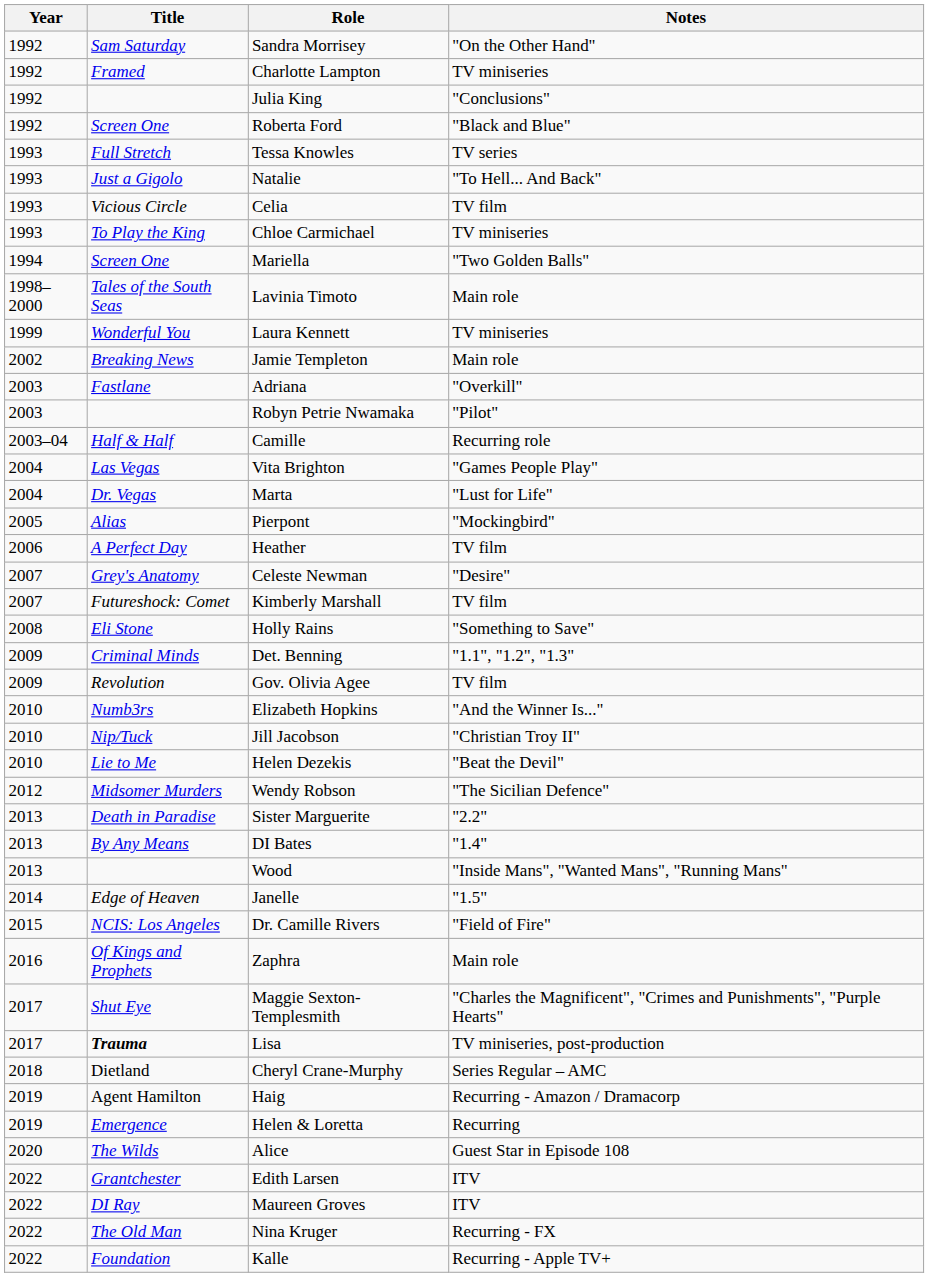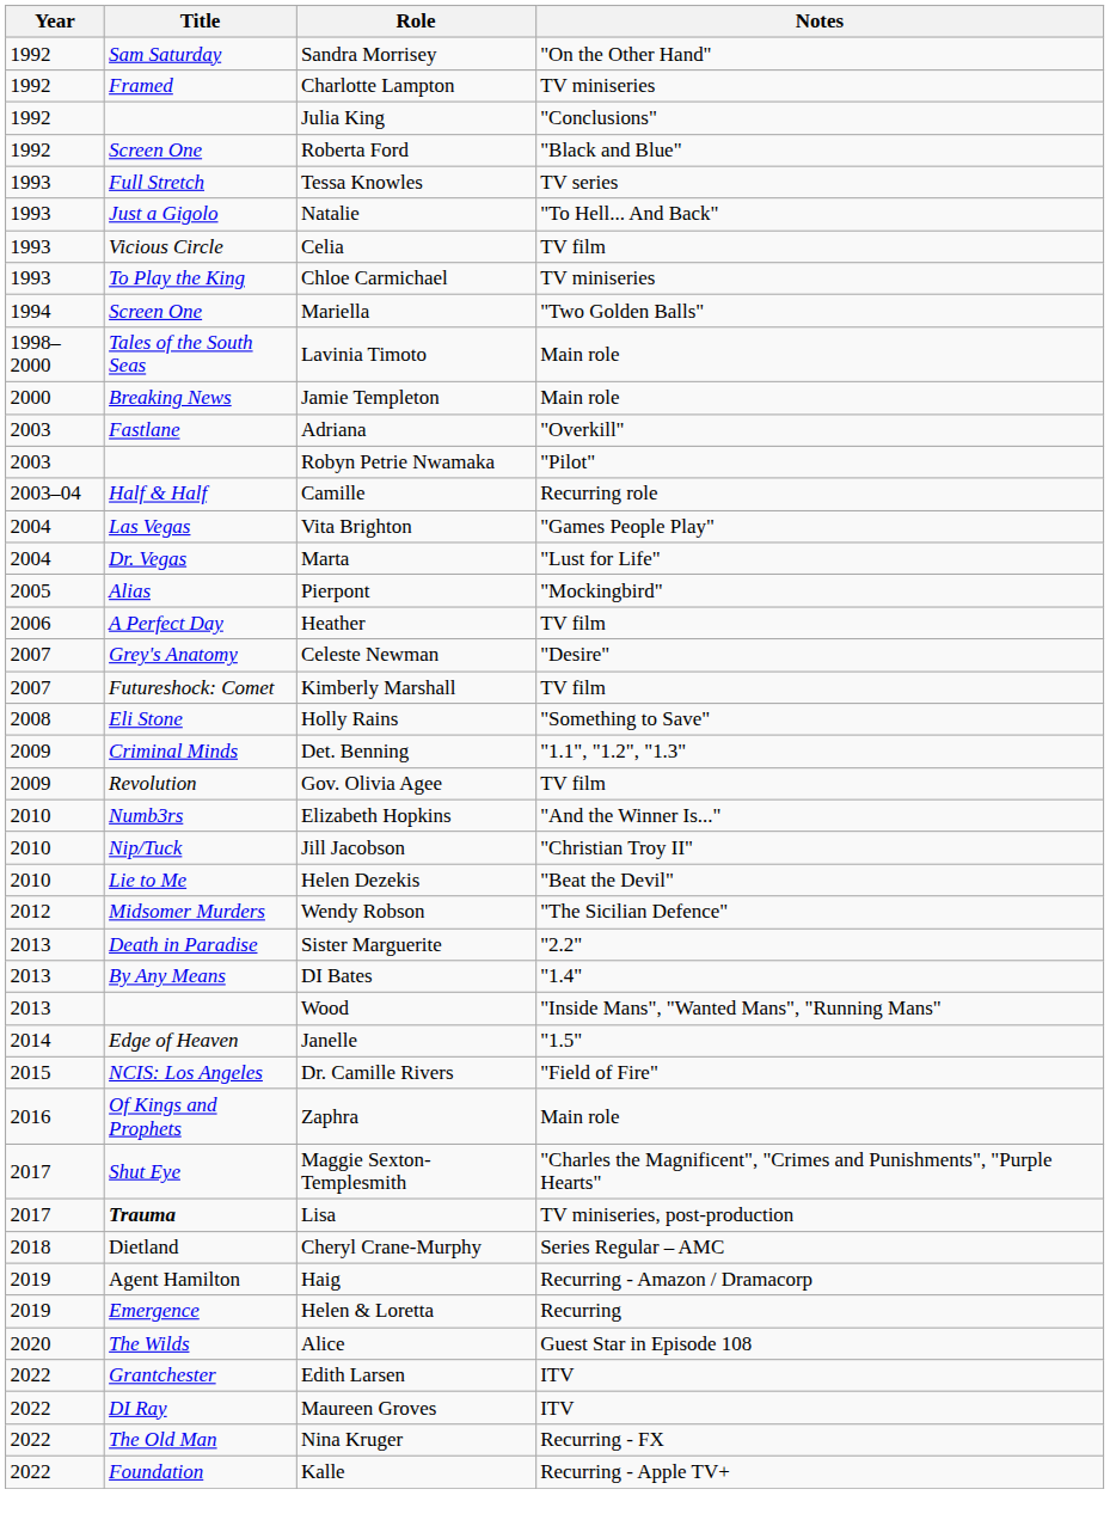 <table class="wikitable sortable">
 <tr>
 <th>Year</th>
 <th>Title</th>
 <th>Role</th>
 <th class="unsortable">Notes</th>
 </tr>
 <tr>
 <td>1992</td>
 <td><em><a href='#'>Sam Saturday</a></em></td>
 <td>Sandra Morrisey</td>
 <td>"On the Other Hand"</td>
 </tr>
 <tr>
 <td>1992</td>
 <td><em><a href='#'>Framed</a></em></td>
 <td>Charlotte Lampton</td>
 <td>TV miniseries</td>
 </tr>
 <tr>
 <td>1992</td>
 <td><em></em></td>
 <td>Julia King</td>
 <td>"Conclusions"</td>
 </tr>
 <tr>
 <td>1992</td>
 <td><em><a href='#'>Screen One</a></em></td>
 <td>Roberta Ford</td>
 <td>"Black and Blue"</td>
 </tr>
 <tr>
 <td>1993</td>
 <td><em><a href='#'>Full Stretch</a></em></td>
 <td>Tessa Knowles</td>
 <td>TV series</td>
 </tr>
 <tr>
 <td>1993</td>
 <td><em><a href='#'>Just a Gigolo</a></em></td>
 <td>Natalie</td>
 <td>"To Hell... And Back"</td>
 </tr>
 <tr>
 <td>1993</td>
 <td><em>Vicious Circle</em></td>
 <td>Celia</td>
 <td>TV film</td>
 </tr>
 <tr>
 <td>1993</td>
 <td><em><a href='#'>To Play the King</a></em></td>
 <td>Chloe Carmichael</td>
 <td>TV miniseries</td>
 </tr>
 <tr>
 <td>1994</td>
 <td><em><a href='#'>Screen One</a></em></td>
 <td>Mariella</td>
 <td>"Two Golden Balls"</td>
 </tr>
 <tr>
 <td>1998–2000</td>
 <td><em><a href='#'>Tales of the South Seas</a></em></td>
 <td>Lavinia Timoto</td>
 <td>Main role</td>
 </tr>
 <tr>
-<td>1999</td>
-<td><em><a href='#'>Wonderful You</a></em></td>
-<td>Laura Kennett</td>
-<td>TV miniseries</td>
-</tr>
-<tr>
-<td>2002</td>
+<td>2000</td>
 <td><em><a href='#'>Breaking News</a></em></td>
 <td>Jamie Templeton</td>
 <td>Main role</td>
 </tr>
 <tr>
 <td>2003</td>
 <td><em><a href='#'>Fastlane</a></em></td>
 <td>Adriana</td>
 <td>"Overkill"</td>
 </tr>
 <tr>
 <td>2003</td>
 <td><em></em></td>
 <td>Robyn Petrie Nwamaka</td>
 <td>"Pilot"</td>
 </tr>
 <tr>
 <td>2003–04</td>
 <td><em><a href='#'>Half & Half</a></em></td>
 <td>Camille</td>
 <td>Recurring role</td>
 </tr>
 <tr>
 <td>2004</td>
 <td><em><a href='#'>Las Vegas</a></em></td>
 <td>Vita Brighton</td>
 <td>"Games People Play"</td>
 </tr>
 <tr>
 <td>2004</td>
 <td><em><a href='#'>Dr. Vegas</a></em></td>
 <td>Marta</td>
 <td>"Lust for Life"</td>
 </tr>
 <tr>
 <td>2005</td>
 <td><em><a href='#'>Alias</a></em></td>
 <td>Pierpont</td>
 <td>"Mockingbird"</td>
 </tr>
 <tr>
 <td>2006</td>
 <td><em><a href='#'>A Perfect Day</a></em></td>
 <td>Heather</td>
 <td>TV film</td>
 </tr>
 <tr>
 <td>2007</td>
 <td><em><a href='#'>Grey's Anatomy</a></em></td>
 <td>Celeste Newman</td>
 <td>"Desire"</td>
 </tr>
 <tr>
 <td>2007</td>
 <td><em>Futureshock: Comet</em></td>
 <td>Kimberly Marshall</td>
 <td>TV film</td>
 </tr>
 <tr>
 <td>2008</td>
 <td><em><a href='#'>Eli Stone</a></em></td>
 <td>Holly Rains</td>
 <td>"Something to Save"</td>
 </tr>
 <tr>
 <td>2009</td>
 <td><em><a href='#'>Criminal Minds</a></em></td>
 <td>Det. Benning</td>
 <td>"1.1", "1.2", "1.3"</td>
 </tr>
 <tr>
 <td>2009</td>
 <td><em>Revolution</em></td>
 <td>Gov. Olivia Agee</td>
 <td>TV film</td>
 </tr>
 <tr>
 <td>2010</td>
 <td><em><a href='#'>Numb3rs</a></em></td>
 <td>Elizabeth Hopkins</td>
 <td>"And the Winner Is..."</td>
 </tr>
 <tr>
 <td>2010</td>
 <td><em><a href='#'>Nip/Tuck</a></em></td>
 <td>Jill Jacobson</td>
 <td>"Christian Troy II"</td>
 </tr>
 <tr>
 <td>2010</td>
 <td><em><a href='#'>Lie to Me</a></em></td>
 <td>Helen Dezekis</td>
 <td>"Beat the Devil"</td>
 </tr>
 <tr>
 <td>2012</td>
 <td><em><a href='#'>Midsomer Murders</a></em></td>
 <td>Wendy Robson</td>
 <td>"The Sicilian Defence"</td>
 </tr>
 <tr>
 <td>2013</td>
 <td><em><a href='#'>Death in Paradise</a></em></td>
 <td>Sister Marguerite</td>
 <td>"2.2"</td>
 </tr>
 <tr>
 <td>2013</td>
 <td><em><a href='#'>By Any Means</a></em></td>
 <td>DI Bates</td>
 <td>"1.4"</td>
 </tr>
 <tr>
 <td>2013</td>
 <td><em></em></td>
 <td>Wood</td>
 <td>"Inside Mans", "Wanted Mans", "Running Mans"</td>
 </tr>
 <tr>
 <td>2014</td>
 <td><em>Edge of Heaven</em></td>
 <td>Janelle</td>
 <td>"1.5"</td>
 </tr>
 <tr>
 <td>2015</td>
 <td><em><a href='#'>NCIS: Los Angeles</a></em></td>
 <td>Dr. Camille Rivers</td>
 <td>"Field of Fire"</td>
 </tr>
 <tr>
 <td>2016</td>
 <td><em><a href='#'>Of Kings and Prophets</a></em></td>
 <td>Zaphra</td>
 <td>Main role</td>
 </tr>
 <tr>
 <td>2017</td>
 <td><em><a href='#'>Shut Eye</a></em></td>
 <td>Maggie Sexton-Templesmith</td>
 <td>"Charles the Magnificent", "Crimes and Punishments", "Purple Hearts"</td>
 </tr>
 <tr>
 <td>2017</td>
 <td><strong><em>Trauma</em></strong></td>
 <td>Lisa</td>
 <td>TV miniseries, post-production</td>
 </tr>
 <tr>
 <td>2018</td>
 <td>Dietland</td>
 <td>Cheryl Crane-Murphy</td>
 <td>Series Regular – AMC</td>
 </tr>
 <tr>
 <td>2019</td>
 <td>Agent Hamilton</td>
 <td>Haig</td>
 <td>Recurring - Amazon / Dramacorp</td>
 </tr>
 <tr>
 <td>2019</td>
 <td><em><a href='#'>Emergence</a></em></td>
 <td>Helen & Loretta</td>
 <td>Recurring</td>
 </tr>
 <tr>
 <td>2020</td>
 <td><em><a href='#'>The Wilds</a></em></td>
 <td>Alice</td>
 <td>Guest Star in Episode 108</td>
 </tr>
 <tr>
 <td>2022</td>
 <td><em><a href='#'>Grantchester</a></em></td>
 <td>Edith Larsen</td>
 <td>ITV</td>
 </tr>
 <tr>
 <td>2022</td>
 <td><em><a href='#'>DI Ray</a></em></td>
 <td>Maureen Groves</td>
 <td>ITV</td>
 </tr>
 <tr>
 <td>2022</td>
 <td><em><a href='#'>The Old Man</a></em></td>
 <td>Nina Kruger</td>
 <td>Recurring - FX</td>
 </tr>
 <tr>
 <td>2022</td>
 <td><em><a href='#'>Foundation</a></em></td>
 <td>Kalle</td>
 <td>Recurring - Apple TV+</td>
 </tr>
 </table>
